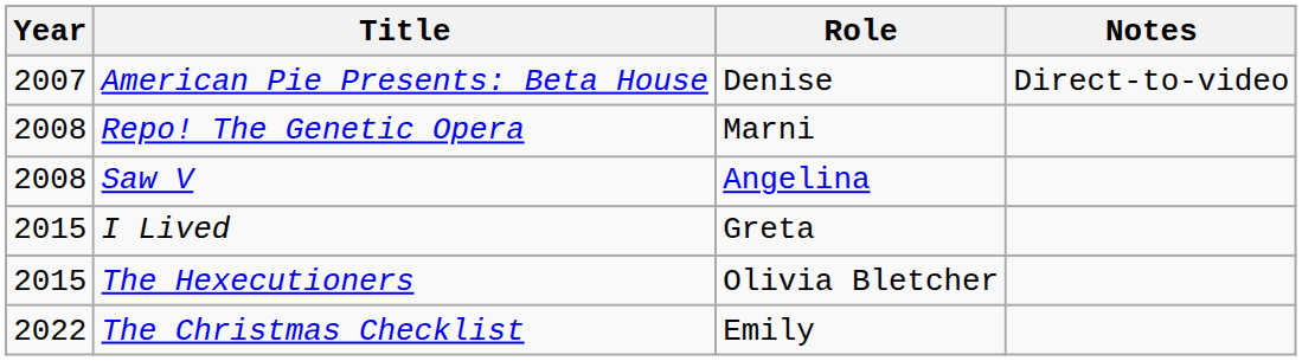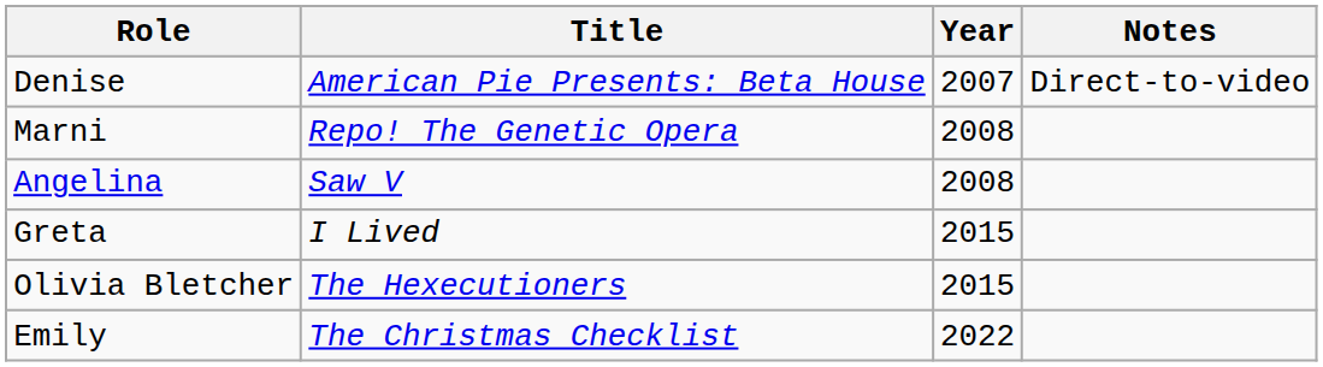 <table class="wikitable sortable">
 <tr>
+<th>Role</th>
+<th>Title</th>
 <th>Year</th>
-<th>Title</th>
-<th>Role</th>
 <th class="unsortable">Notes</th>
 </tr>
 <tr>
+<td>Denise</td>
+<td><em><a href='#'>American Pie Presents: Beta House</a></em></td>
 <td>2007</td>
-<td><em><a href='#'>American Pie Presents: Beta House</a></em></td>
-<td>Denise</td>
 <td>Direct-to-video</td>
 </tr>
 <tr>
+<td>Marni</td>
+<td><em><a href='#'>Repo! The Genetic Opera</a></em></td>
 <td>2008</td>
-<td><em><a href='#'>Repo! The Genetic Opera</a></em></td>
-<td>Marni</td>
 <td></td>
 </tr>
 <tr>
+<td><a href='#'>Angelina</a></td>
+<td><em><a href='#'>Saw V</a></em></td>
 <td>2008</td>
-<td><em><a href='#'>Saw V</a></em></td>
-<td><a href='#'>Angelina</a></td>
 <td></td>
 </tr>
 <tr>
+<td>Greta</td>
+<td><em>I Lived</em></td>
 <td>2015</td>
-<td><em>I Lived</em></td>
-<td>Greta</td>
 <td></td>
 </tr>
 <tr>
+<td>Olivia Bletcher</td>
+<td data-sort-value="Hexecutioners, The"><em><a href='#'>The Hexecutioners</a></em></td>
 <td>2015</td>
-<td data-sort-value="Hexecutioners, The"><em><a href='#'>The Hexecutioners</a></em></td>
-<td>Olivia Bletcher</td>
 <td></td>
 </tr>
 <tr>
+<td>Emily</td>
+<td data-sort-value="Christmas Checklist, The"><em><a href='#'>The Christmas Checklist</a></em></td>
 <td>2022</td>
-<td data-sort-value="Christmas Checklist, The"><em><a href='#'>The Christmas Checklist</a></em></td>
-<td>Emily</td>
 <td></td>
 </tr>
 </table>
